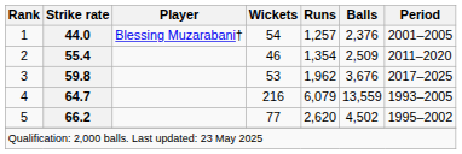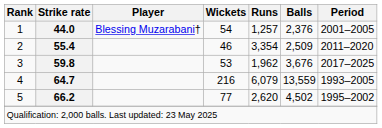 <table class="wikitable plainrowheaders sortable">
 <tr>
 <th scope=col>Rank</th>
 <th scope=col>Strike rate</th>
 <th scope=col>Player</th>
 <th scope=col>Wickets</th>
 <th scope=col>Runs</th>
 <th scope=col>Balls</th>
 <th scope=col>Period</th>
 </tr>
 <tr>
 <td align="center">1</td>
 <th scope="row" style="text-align:center;">44.0</th>
 <td><a href='#'>Blessing Muzarabani</a>†</td>
 <td align="center">54</td>
 <td align="center">1,257</td>
 <td align="center">2,376</td>
 <td>2001–2005</td>
 </tr>
 <tr>
 <td align="center">2</td>
 <th scope="row" style="text-align:center;">55.4</th>
 <td></td>
 <td align="center">46</td>
-<td align="center">1,354</td>
+<td align="center">3,354</td>
 <td align="center">2,509</td>
 <td>2011–2020</td>
 </tr>
 <tr>
 <td align="center">3</td>
 <th scope="row" style="text-align:center;">59.8</th>
 <td></td>
 <td align="center">53</td>
 <td align="center">1,962</td>
 <td align="center">3,676</td>
 <td>2017–2025</td>
 </tr>
 <tr>
 <td align="center">4</td>
 <th scope="row" style="text-align:center;">64.7</th>
 <td></td>
 <td align="center">216</td>
 <td align="center">6,079</td>
 <td align="center">13,559</td>
 <td>1993–2005</td>
 </tr>
 <tr>
 <td align="center">5</td>
 <th scope="row" style="text-align:center;">66.2</th>
 <td></td>
 <td align="center">77</td>
 <td align="center">2,620</td>
 <td align="center">4,502</td>
 <td>1995–2002</td>
 </tr>
 <tr>
 </tr>
 <tr class=sortbottom>
 <td colspan=7><small>Qualification: 2,000 balls. Last updated: 23 May 2025</small></td>
 </tr>
 </table>
